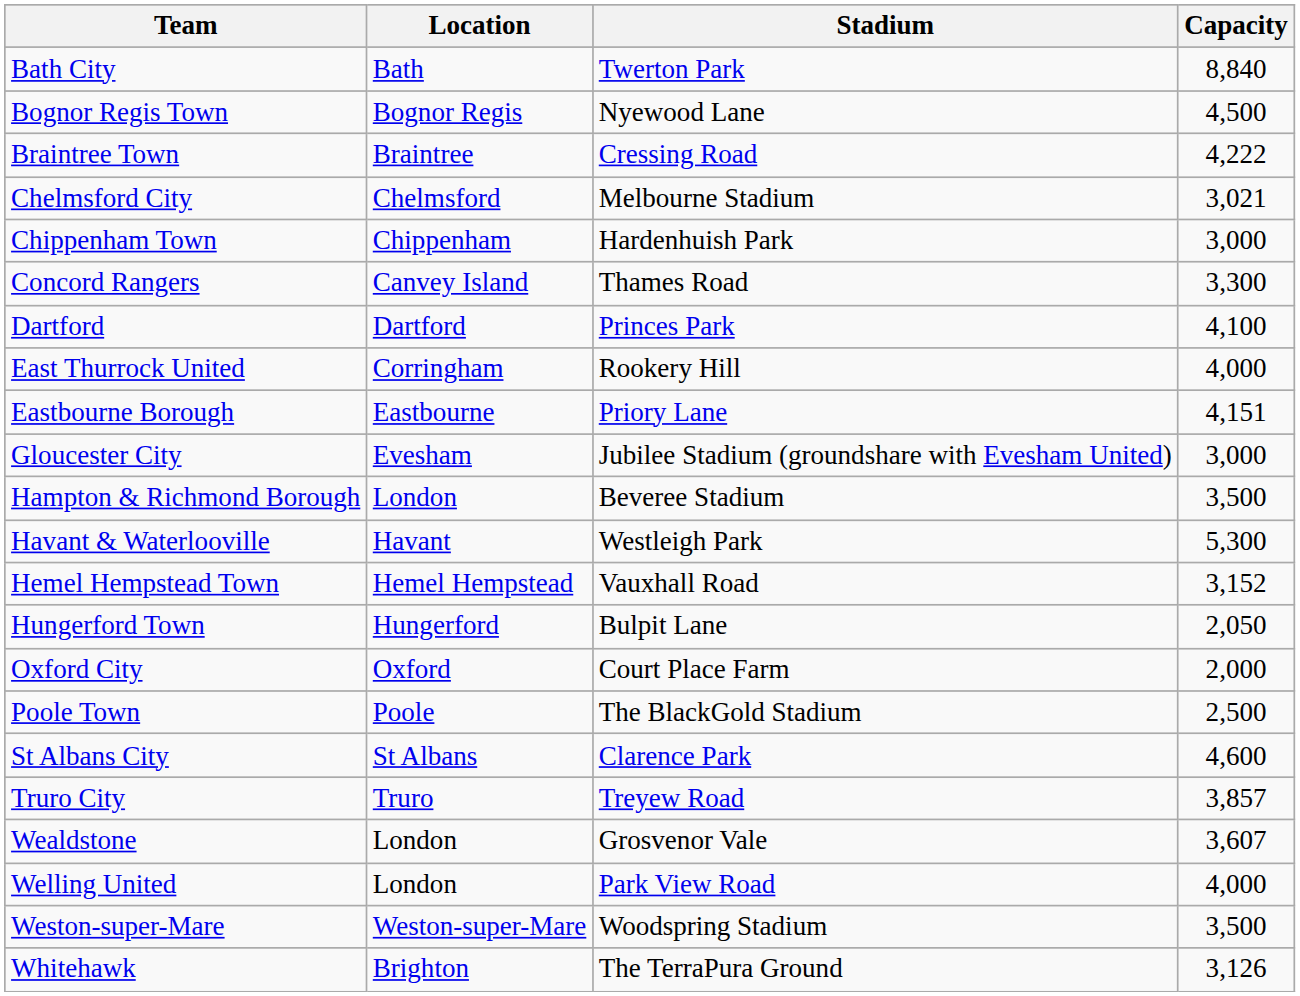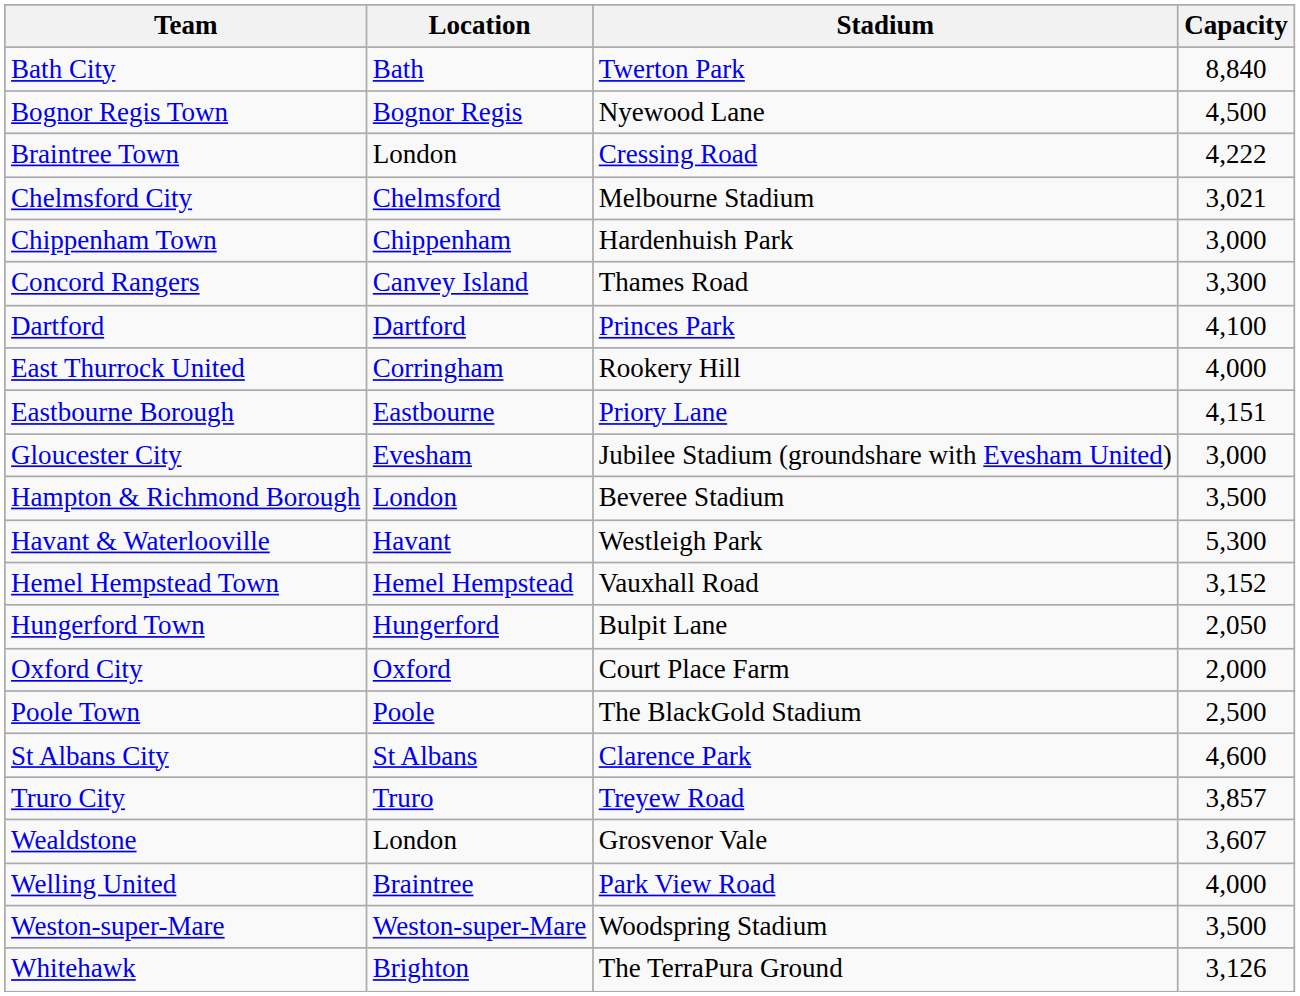 <table class="wikitable sortable">
 <tr>
 <th>Team</th>
 <th>Location</th>
 <th>Stadium</th>
 <th>Capacity</th>
 </tr>
 <tr>
 <td><a href='#'>Bath City</a></td>
 <td><a href='#'>Bath</a> </td>
 <td><a href='#'>Twerton Park</a></td>
 <td align="center">8,840</td>
 </tr>
 <tr>
 <td><a href='#'>Bognor Regis Town</a></td>
 <td><a href='#'>Bognor Regis</a></td>
 <td>Nyewood Lane</td>
 <td align="center">4,500</td>
 </tr>
 <tr>
 <td><a href='#'>Braintree Town</a></td>
-<td><a href='#'>Braintree</a></td>
+<td>London </td>
 <td><a href='#'>Cressing Road</a></td>
 <td align="center">4,222</td>
 </tr>
 <tr>
 <td><a href='#'>Chelmsford City</a></td>
 <td><a href='#'>Chelmsford</a></td>
 <td>Melbourne Stadium</td>
 <td align="center">3,021</td>
 </tr>
 <tr>
 <td><a href='#'>Chippenham Town</a></td>
 <td><a href='#'>Chippenham</a></td>
 <td>Hardenhuish Park</td>
 <td align="center">3,000</td>
 </tr>
 <tr>
 <td><a href='#'>Concord Rangers</a></td>
 <td><a href='#'>Canvey Island</a></td>
 <td>Thames Road</td>
 <td align="center">3,300</td>
 </tr>
 <tr>
 <td><a href='#'>Dartford</a></td>
 <td><a href='#'>Dartford</a></td>
 <td><a href='#'>Princes Park</a></td>
 <td align="center">4,100</td>
 </tr>
 <tr>
 <td><a href='#'>East Thurrock United</a></td>
 <td><a href='#'>Corringham</a></td>
 <td>Rookery Hill</td>
 <td align="center">4,000</td>
 </tr>
 <tr>
 <td><a href='#'>Eastbourne Borough</a></td>
 <td><a href='#'>Eastbourne</a></td>
 <td><a href='#'>Priory Lane</a></td>
 <td align="center">4,151</td>
 </tr>
 <tr>
 <td><a href='#'>Gloucester City</a></td>
 <td><a href='#'>Evesham</a></td>
 <td>Jubilee Stadium (groundshare with <a href='#'>Evesham United</a>)</td>
 <td align="center">3,000</td>
 </tr>
 <tr>
 <td><a href='#'>Hampton & Richmond Borough</a></td>
 <td><a href='#'>London</a> </td>
 <td>Beveree Stadium</td>
 <td align="center">3,500</td>
 </tr>
 <tr>
 <td><a href='#'>Havant & Waterlooville</a></td>
 <td><a href='#'>Havant</a></td>
 <td>Westleigh Park</td>
 <td align="center">5,300</td>
 </tr>
 <tr>
 <td><a href='#'>Hemel Hempstead Town</a></td>
 <td><a href='#'>Hemel Hempstead</a></td>
 <td>Vauxhall Road</td>
 <td align="center">3,152</td>
 </tr>
 <tr>
 <td><a href='#'>Hungerford Town</a></td>
 <td><a href='#'>Hungerford</a></td>
 <td>Bulpit Lane</td>
 <td align="center">2,050</td>
 </tr>
 <tr>
 <td><a href='#'>Oxford City</a></td>
 <td><a href='#'>Oxford</a> </td>
 <td>Court Place Farm</td>
 <td align="center">2,000</td>
 </tr>
 <tr>
 <td><a href='#'>Poole Town</a></td>
 <td><a href='#'>Poole</a></td>
 <td>The BlackGold Stadium</td>
 <td align="center">2,500</td>
 </tr>
 <tr>
 <td><a href='#'>St Albans City</a></td>
 <td><a href='#'>St Albans</a></td>
 <td><a href='#'>Clarence Park</a></td>
 <td align="center">4,600</td>
 </tr>
 <tr>
 <td><a href='#'>Truro City</a></td>
 <td><a href='#'>Truro</a></td>
 <td><a href='#'>Treyew Road</a></td>
 <td align="center">3,857</td>
 </tr>
 <tr>
 <td><a href='#'>Wealdstone</a></td>
 <td>London </td>
 <td>Grosvenor Vale</td>
 <td align="center">3,607</td>
 </tr>
 <tr>
 <td><a href='#'>Welling United</a></td>
-<td>London </td>
+<td><a href='#'>Braintree</a></td>
 <td><a href='#'>Park View Road</a></td>
 <td align="center">4,000</td>
 </tr>
 <tr>
 <td><a href='#'>Weston-super-Mare</a></td>
 <td><a href='#'>Weston-super-Mare</a></td>
 <td>Woodspring Stadium</td>
 <td align="center">3,500</td>
 </tr>
 <tr>
 <td><a href='#'>Whitehawk</a></td>
 <td><a href='#'>Brighton</a></td>
 <td>The TerraPura Ground</td>
 <td align="center">3,126</td>
 </tr>
 </table>
